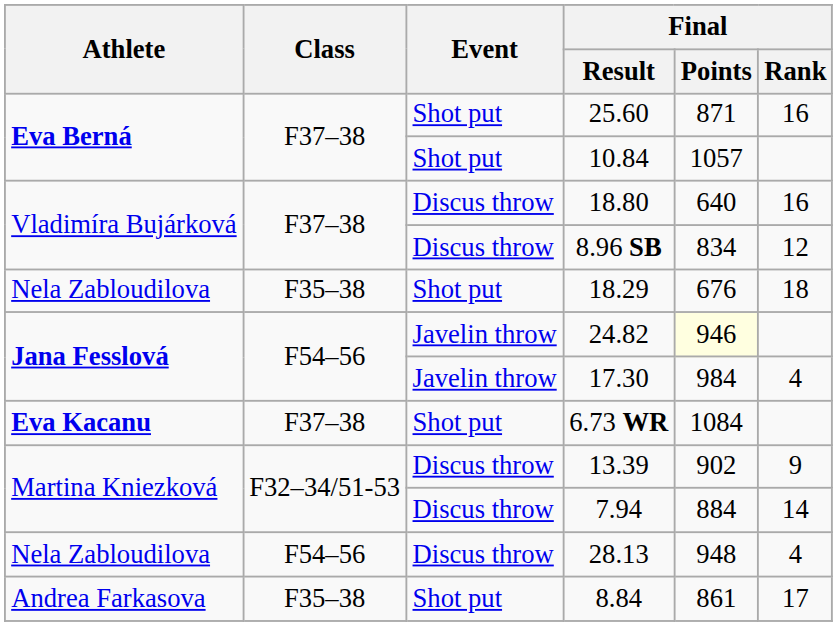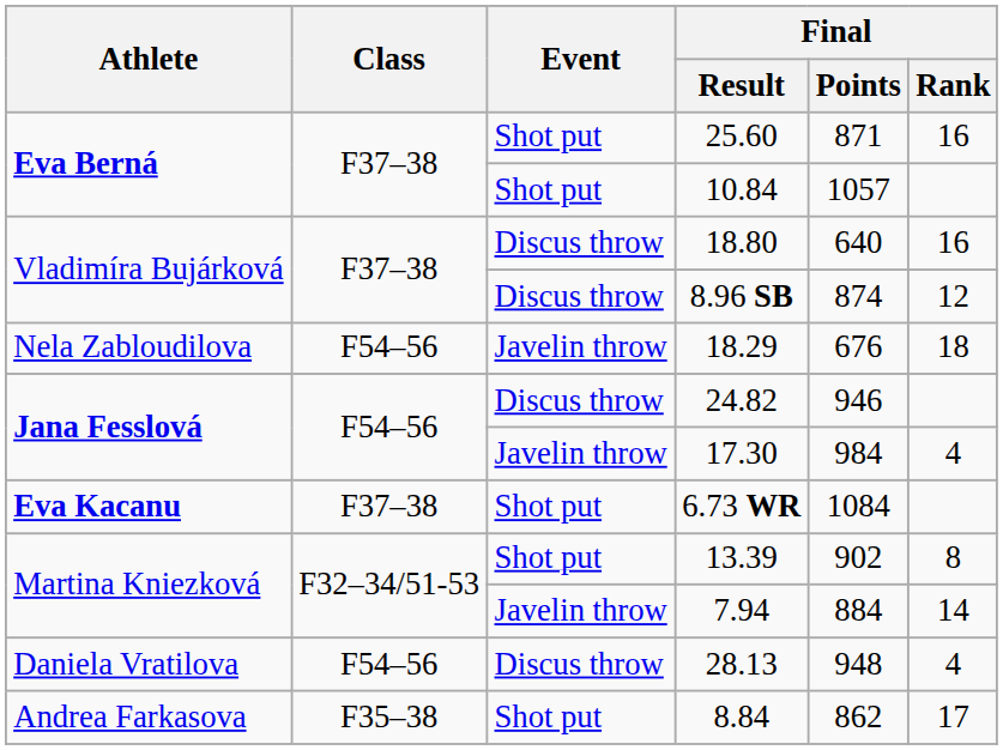 <table class=wikitable style="font-size:90%">
 <tr>
 <th rowspan="2">Athlete</th>
 <th rowspan="2">Class</th>
 <th rowspan="2">Event</th>
 <th colspan="3">Final</th>
 </tr>
 <tr>
 <th>Result</th>
 <th>Points</th>
 <th>Rank</th>
 </tr>
 <tr>
 <td rowspan="2"><strong><a href='#'>Eva Berná</a></strong></td>
 <td rowspan="2" style="text-align:center;">F37–38</td>
 <td><a href='#'>Shot put</a></td>
 <td style="text-align:center;">25.60</td>
 <td style="text-align:center;">871</td>
 <td style="text-align:center;">16</td>
 </tr>
 <tr>
 <td><a href='#'>Shot put</a></td>
 <td style="text-align:center;">10.84</td>
 <td style="text-align:center;">1057</td>
 <td style="text-align:center;"></td>
 </tr>
 <tr>
 <td rowspan="2"><a href='#'>Vladimíra Bujárková</a></td>
 <td rowspan="2" style="text-align:center;">F37–38</td>
 <td><a href='#'>Discus throw</a></td>
 <td style="text-align:center;">18.80</td>
 <td style="text-align:center;">640</td>
 <td style="text-align:center;">16</td>
 </tr>
 <tr>
 <td><a href='#'>Discus throw</a></td>
 <td style="text-align:center;">8.96 <strong>SB</strong></td>
-<td style="text-align:center;">834</td>
+<td style="text-align:center;">874</td>
 <td style="text-align:center;">12</td>
 </tr>
 <tr>
 <td><a href='#'>Nela Zabloudilova</a></td>
-<td style="text-align:center;">F35–38</td>
-<td><a href='#'>Shot put</a></td>
+<td style="text-align:center;">F54–56</td>
+<td><a href='#'>Javelin throw</a></td>
 <td style="text-align:center;">18.29</td>
 <td style="text-align:center;">676</td>
 <td style="text-align:center;">18</td>
 </tr>
 <tr>
 <td rowspan="2"><strong><a href='#'>Jana Fesslová</a></strong></td>
 <td rowspan="2" style="text-align:center;">F54–56</td>
-<td><a href='#'>Javelin throw</a></td>
+<td><a href='#'>Discus throw</a></td>
 <td style="text-align:center;">24.82</td>
-<td style="background: lightyellow; text-align:center;">946</td>
+<td style="text-align:center;">946</td>
 <td style="text-align:center;"></td>
 </tr>
 <tr>
 <td><a href='#'>Javelin throw</a></td>
 <td style="text-align:center;">17.30</td>
 <td style="text-align:center;">984</td>
 <td style="text-align:center;">4</td>
 </tr>
 <tr>
 <td><strong><a href='#'>Eva Kacanu</a></strong></td>
 <td style="text-align:center;">F37–38</td>
 <td><a href='#'>Shot put</a></td>
 <td style="text-align:center;">6.73 <strong>WR</strong></td>
 <td style="text-align:center;">1084</td>
 <td style="text-align:center;"></td>
 </tr>
 <tr>
 <td rowspan="2"><a href='#'>Martina Kniezková</a></td>
 <td rowspan="2" style="text-align:center;">F32–34/51-53</td>
-<td><a href='#'>Discus throw</a></td>
+<td><a href='#'>Shot put</a></td>
 <td style="text-align:center;">13.39</td>
 <td style="text-align:center;">902</td>
-<td style="text-align:center;">9</td>
+<td style="text-align:center;">8</td>
 </tr>
 <tr>
-<td><a href='#'>Discus throw</a></td>
+<td><a href='#'>Javelin throw</a></td>
 <td style="text-align:center;">7.94</td>
 <td style="text-align:center;">884</td>
 <td style="text-align:center;">14</td>
 </tr>
 <tr>
-<td><a href='#'>Nela Zabloudilova</a></td>
+<td><a href='#'>Daniela Vratilova</a></td>
 <td style="text-align:center;">F54–56</td>
 <td><a href='#'>Discus throw</a></td>
 <td style="text-align:center;">28.13</td>
 <td style="text-align:center;">948</td>
 <td style="text-align:center;">4</td>
 </tr>
 <tr>
 <td><a href='#'>Andrea Farkasova</a></td>
 <td style="text-align:center;">F35–38</td>
 <td><a href='#'>Shot put</a></td>
 <td style="text-align:center;">8.84</td>
-<td style="text-align:center;">861</td>
+<td style="text-align:center;">862</td>
 <td style="text-align:center;">17</td>
 </tr>
 </table>
